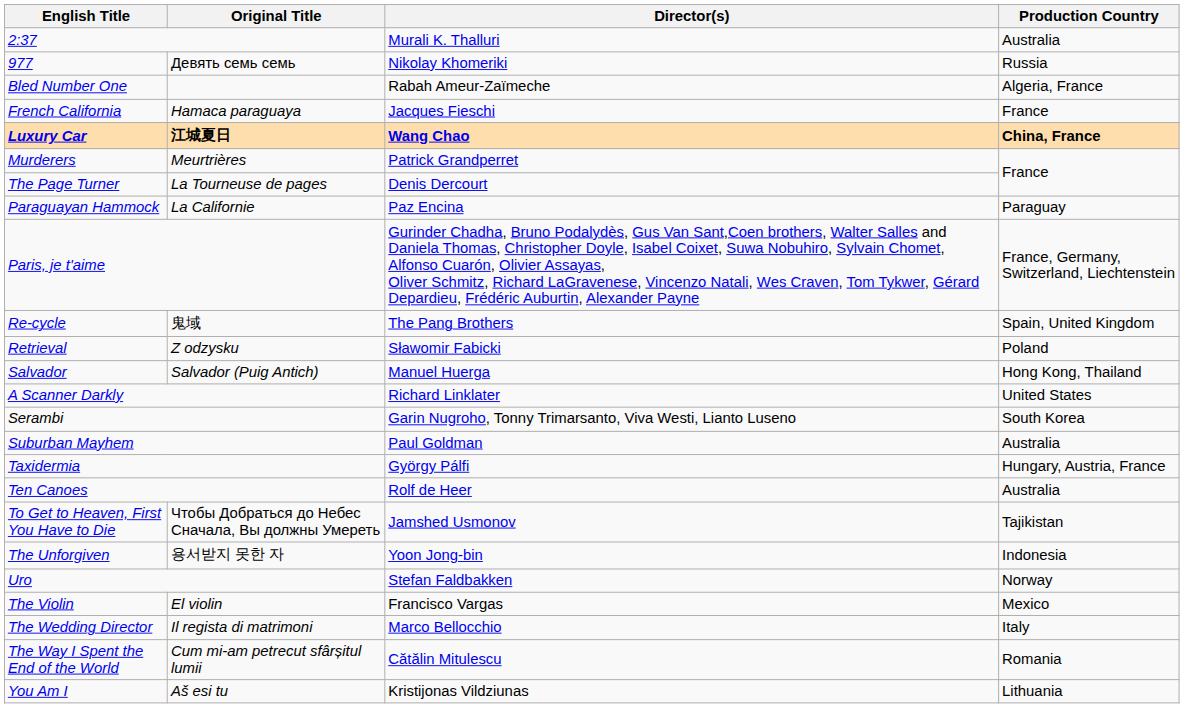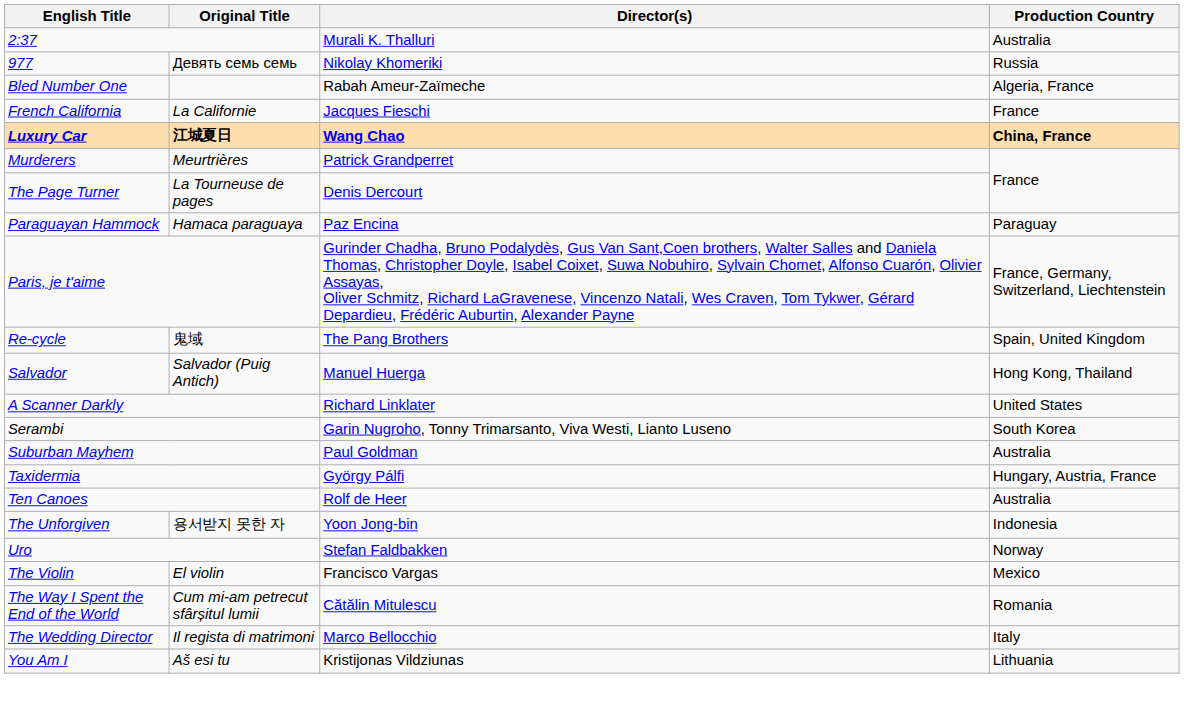 <table class="wikitable" width="100%" cellpadding="5">
 <tr>
 <th scope="col">English Title</th>
 <th scope="col">Original Title</th>
 <th scope="col">Director(s)</th>
 <th scope="col">Production Country</th>
 </tr>
 <tr>
 <td colspan="2"><em><a href='#'>2:37</a></em></td>
 <td data-sort-value="Iñárritu"><a href='#'>Murali K. Thalluri</a></td>
 <td>Australia</td>
 </tr>
 <tr>
 <td><em><a href='#'>977</a></em></td>
 <td>Девять семь семь</td>
 <td><a href='#'>Nikolay Khomeriki</a></td>
 <td>Russia</td>
 </tr>
 <tr>
 <td><em><a href='#'>Bled Number One</a></em></td>
 <td></td>
 <td>Rabah Ameur-Zaïmeche</td>
 <td>Algeria, France</td>
 </tr>
 <tr>
 <td><em><a href='#'>French California</a></em></td>
-<td><em>Hamaca paraguaya</em></td>
+<td><em>La Californie</em></td>
 <td><a href='#'>Jacques Fieschi</a></td>
 <td>France</td>
 </tr>
 <tr style="background:#FFDEAD">
 <td><em><a href='#'><strong>Luxury Car</strong></a></em></td>
 <td><strong>江城夏日</strong></td>
 <td><a href='#'><strong>Wang Chao</strong></a></td>
 <td><strong>China, France</strong></td>
 </tr>
 <tr>
 <td><em><a href='#'>Murderers</a></em></td>
 <td><em>Meurtrières</em></td>
 <td><a href='#'>Patrick Grandperret</a></td>
 <td rowspan="2">France</td>
 </tr>
 <tr>
 <td><em><a href='#'>The Page Turner</a></em></td>
 <td><em>La Tourneuse de pages</em></td>
 <td><a href='#'>Denis Dercourt</a></td>
 </tr>
 <tr>
 <td><em><a href='#'>Paraguayan Hammock</a></em></td>
-<td><em>La Californie</em></td>
+<td><em>Hamaca paraguaya</em></td>
 <td><a href='#'>Paz Encina</a></td>
 <td>Paraguay</td>
 </tr>
 <tr>
 <td colspan="2"><em><a href='#'>Paris, je t'aime</a></em></td>
 <td><a href='#'>Gurinder Chadha</a>, <a href='#'>Bruno Podalydès</a>, <a href='#'>Gus Van Sant</a>,<a href='#'>Coen brothers</a>, <a href='#'>Walter Salles</a> and <a href='#'>Daniela Thomas</a>, <a href='#'>Christopher Doyle</a>, <a href='#'>Isabel Coixet</a>, <a href='#'>Suwa Nobuhiro</a>, <a href='#'>Sylvain Chomet</a>, <a href='#'>Alfonso Cuarón</a>, <a href='#'>Olivier Assayas</a>,<br><a href='#'>Oliver Schmitz</a>, <a href='#'>Richard LaGravenese</a>, <a href='#'>Vincenzo Natali</a>, <a href='#'>Wes Craven</a>, <a href='#'>Tom Tykwer</a>, <a href='#'>Gérard Depardieu</a>, <a href='#'>Frédéric Auburtin</a>, <a href='#'>Alexander Payne</a></td>
 <td>France, Germany, Switzerland, Liechtenstein</td>
 </tr>
 <tr>
 <td><em><a href='#'>Re-cycle</a></em></td>
 <td>鬼域</td>
 <td><a href='#'>The Pang Brothers</a></td>
 <td>Spain, United Kingdom</td>
-</tr>
-<tr>
-<td><em><a href='#'>Retrieval</a></em></td>
-<td><em>Z odzysku</em></td>
-<td><a href='#'>Sławomir Fabicki</a></td>
-<td>Poland</td>
 </tr>
 <tr>
 <td><em><a href='#'>Salvador</a></em></td>
 <td><em>Salvador (Puig Antich)</em></td>
 <td><a href='#'>Manuel Huerga</a></td>
 <td>Hong Kong, Thailand</td>
 </tr>
 <tr>
 <td colspan="2"><em><a href='#'>A Scanner Darkly</a></em></td>
 <td><a href='#'>Richard Linklater</a></td>
 <td>United States</td>
 </tr>
 <tr>
 <td colspan="2"><em>Serambi</em></td>
 <td><a href='#'>Garin Nugroho</a>, Tonny Trimarsanto, Viva Westi, Lianto Luseno</td>
 <td>South Korea</td>
 </tr>
 <tr>
 <td colspan="2"><em><a href='#'>Suburban Mayhem</a></em></td>
 <td><a href='#'>Paul Goldman</a></td>
 <td>Australia</td>
 </tr>
 <tr>
 <td colspan="2"><em><a href='#'>Taxidermia</a></em></td>
 <td><a href='#'>György Pálfi</a></td>
 <td>Hungary, Austria, France</td>
 </tr>
 <tr>
 <td colspan="2"><em><a href='#'>Ten Canoes</a></em></td>
 <td><a href='#'>Rolf de Heer</a></td>
 <td>Australia</td>
 </tr>
 <tr>
-<td><em><a href='#'>To Get to Heaven, First You Have to Die</a></em></td>
-<td>Чтобы Добраться до Небес Сначала, Вы должны Умереть</td>
-<td><a href='#'>Jamshed Usmonov</a></td>
-<td>Tajikistan</td>
-</tr>
-<tr>
 <td><em><a href='#'>The Unforgiven</a></em></td>
 <td>용서받지 못한 자</td>
 <td><a href='#'>Yoon Jong-bin</a></td>
 <td>Indonesia</td>
 </tr>
 <tr>
 <td colspan="2"><em><a href='#'>Uro</a></em></td>
 <td><a href='#'>Stefan Faldbakken</a></td>
 <td>Norway</td>
 </tr>
 <tr>
 <td><em><a href='#'>The Violin</a></em></td>
 <td><em>El violin</em></td>
 <td>Francisco Vargas</td>
 <td>Mexico</td>
 </tr>
 <tr>
+<td><em><a href='#'>The Way I Spent the End of the World</a></em></td>
+<td><em>Cum mi-am petrecut sfârșitul lumii</em></td>
+<td><a href='#'>Cătălin Mitulescu</a></td>
+<td>Romania</td>
+</tr>
+<tr>
 <td><em><a href='#'>The Wedding Director</a></em></td>
 <td><em>Il regista di matrimoni</em></td>
 <td><a href='#'>Marco Bellocchio</a></td>
 <td>Italy</td>
-</tr>
-<tr>
-<td><em><a href='#'>The Way I Spent the End of the World</a></em></td>
-<td><em>Cum mi-am petrecut sfârșitul lumii</em></td>
-<td><a href='#'>Cătălin Mitulescu</a></td>
-<td>Romania</td>
 </tr>
 <tr>
 <td><em><a href='#'>You Am I</a></em></td>
 <td><em>Aš esi tu</em></td>
 <td>Kristijonas Vildziunas</td>
 <td>Lithuania</td>
 </tr>
 </table>
